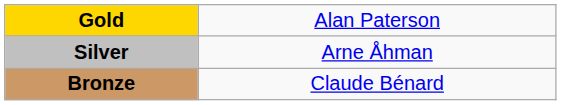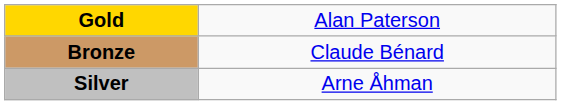 <table class="wikitable" style="text-align:center; " width="35%">
 <tr>
 <td bgcolor="gold"><strong>Gold</strong></td>
 <td><a href='#'>Alan Paterson</a><br>  <small><em></em></small></td>
 </tr>
 <tr>
+<td bgcolor="CC9966"><strong>Bronze</strong></td>
+<td><a href='#'>Claude Bénard</a><br>  <small><em></em></small></td>
+</tr>
+<tr>
 <td bgcolor="silver"><strong>Silver</strong></td>
 <td><a href='#'>Arne Åhman</a><br>  <small><em></em></small></td>
 </tr>
-<tr>
-<td bgcolor="CC9966"><strong>Bronze</strong></td>
-<td><a href='#'>Claude Bénard</a><br>  <small><em></em></small></td>
-</tr>
 </table>
